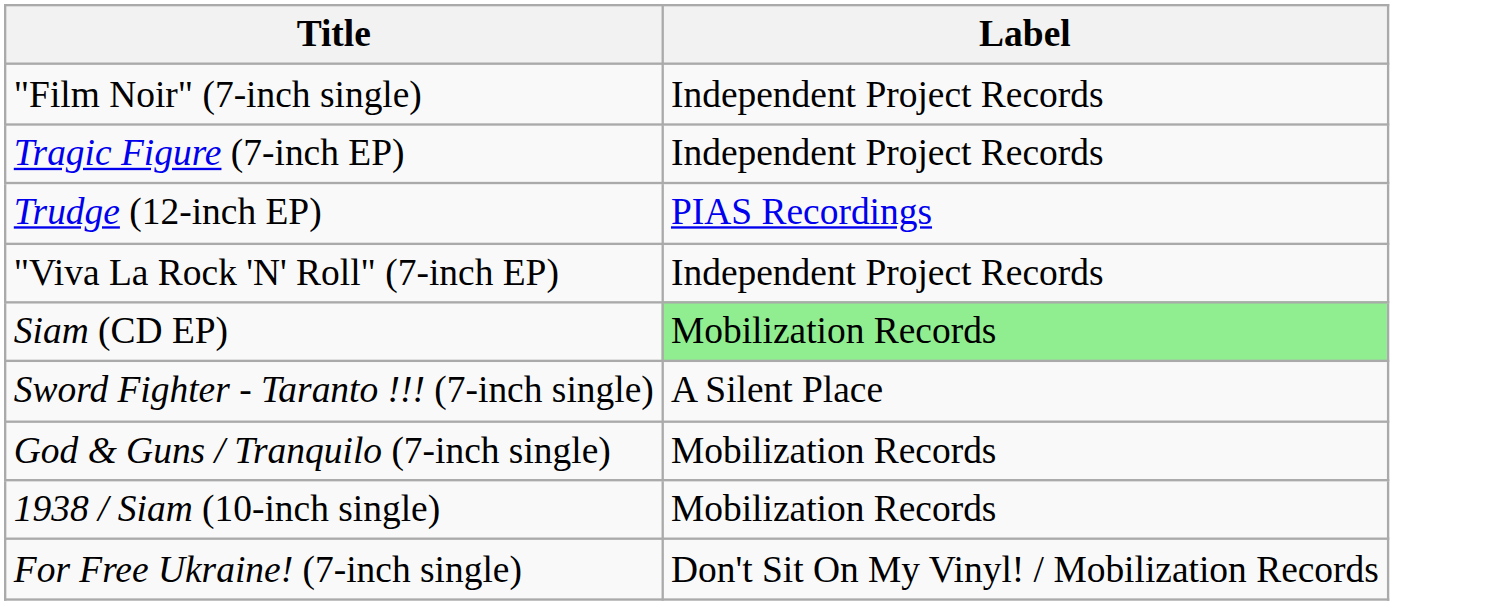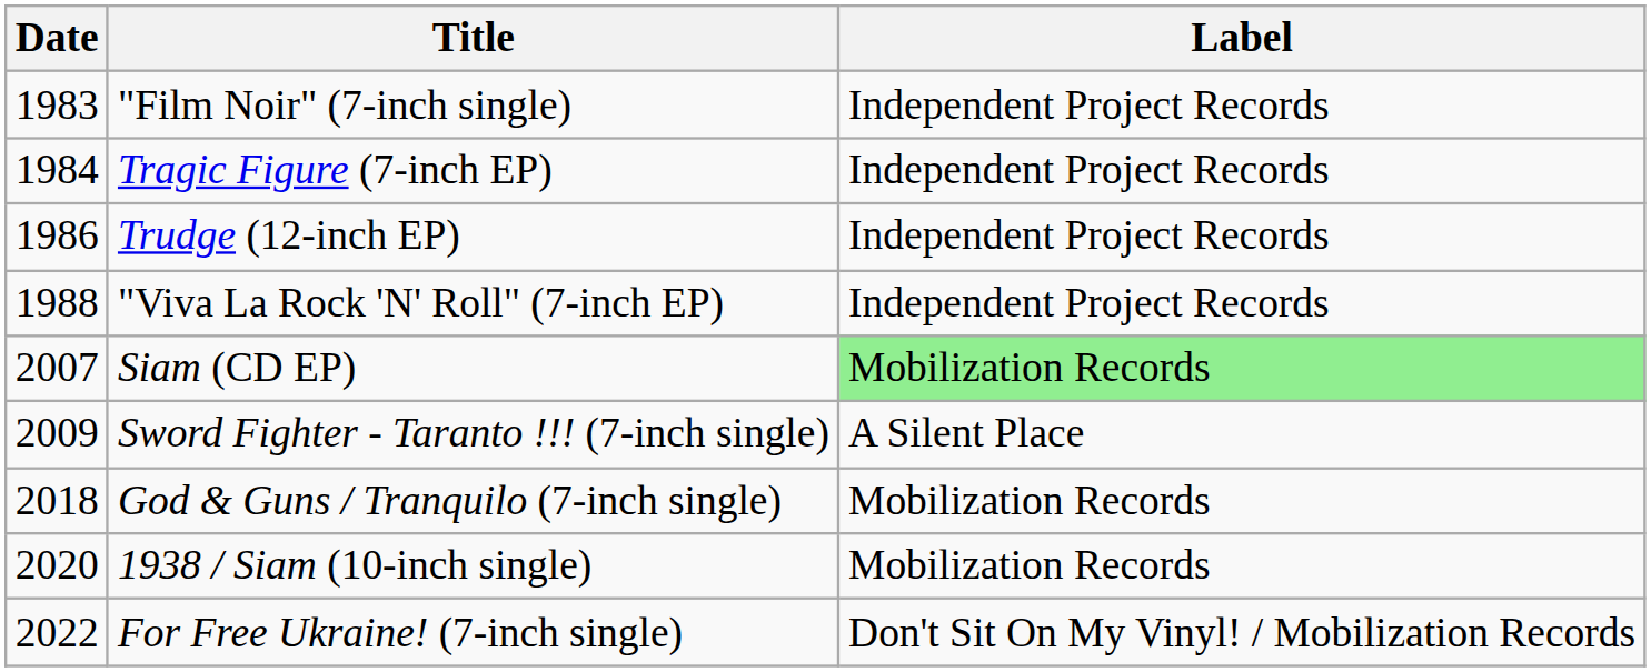 <table class="wikitable">
 <tr>
+<th>Date</th>
 <th>Title</th>
 <th>Label</th>
 </tr>
 <tr>
+<td>1983</td>
 <td>"Film Noir" (7-inch single)</td>
 <td>Independent Project Records</td>
 </tr>
 <tr>
+<td>1984</td>
 <td><em><a href='#'>Tragic Figure</a></em> (7-inch EP)</td>
 <td>Independent Project Records</td>
 </tr>
 <tr>
+<td>1986</td>
 <td><em><a href='#'>Trudge</a></em> (12-inch EP)</td>
-<td><a href='#'>PIAS Recordings</a></td>
+<td>Independent Project Records</td>
 </tr>
 <tr>
+<td>1988</td>
 <td>"Viva La Rock 'N' Roll" (7-inch EP)</td>
 <td>Independent Project Records</td>
 </tr>
 <tr>
+<td>2007</td>
 <td><em>Siam</em> (CD EP)</td>
 <td style="background: lightgreen;">Mobilization Records</td>
 </tr>
 <tr>
+<td>2009</td>
 <td><em>Sword Fighter - Taranto !!!</em> (7-inch single)</td>
 <td>A Silent Place</td>
 </tr>
 <tr>
+<td>2018</td>
 <td><em>God & Guns / Tranquilo</em> (7-inch single)</td>
 <td>Mobilization Records</td>
 </tr>
 <tr>
+<td>2020</td>
 <td><em>1938 / Siam</em> (10-inch single)</td>
 <td>Mobilization Records</td>
 </tr>
 <tr>
+<td>2022</td>
 <td><em>For Free Ukraine!</em> (7-inch single)</td>
 <td>Don't Sit On My Vinyl! / Mobilization Records</td>
 </tr>
 </table>
